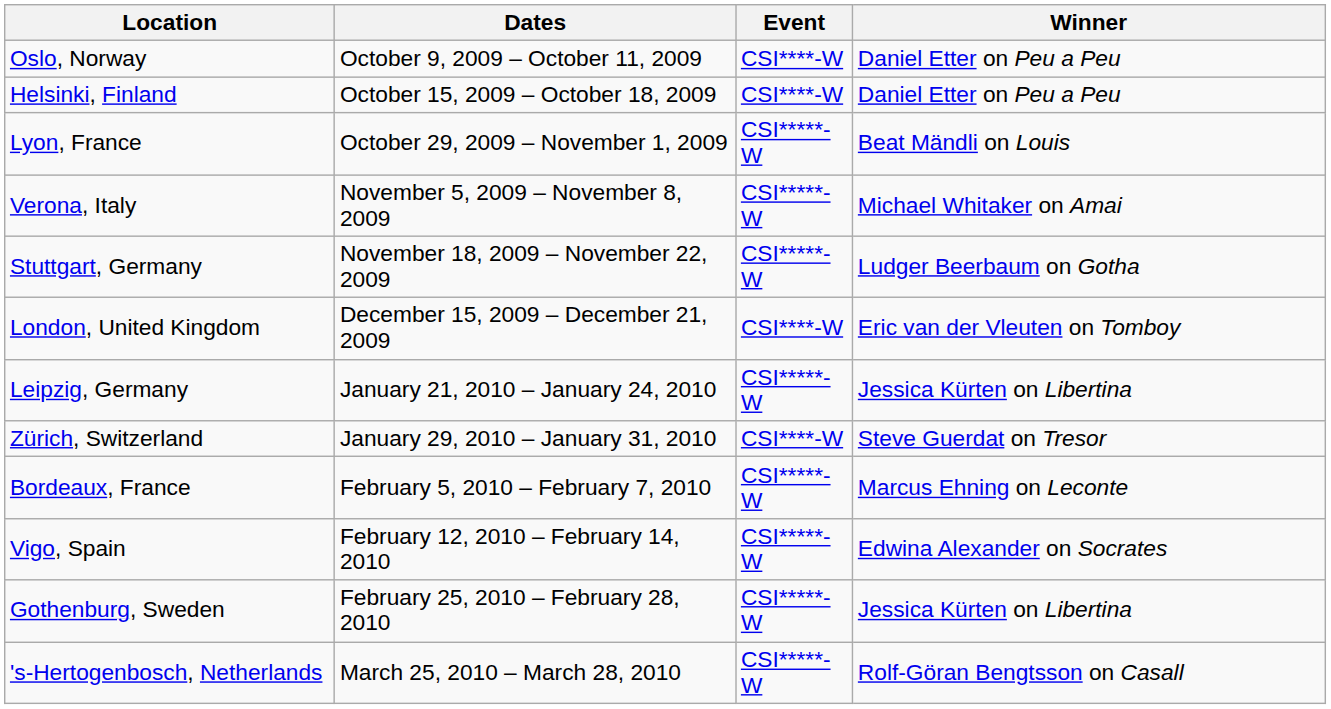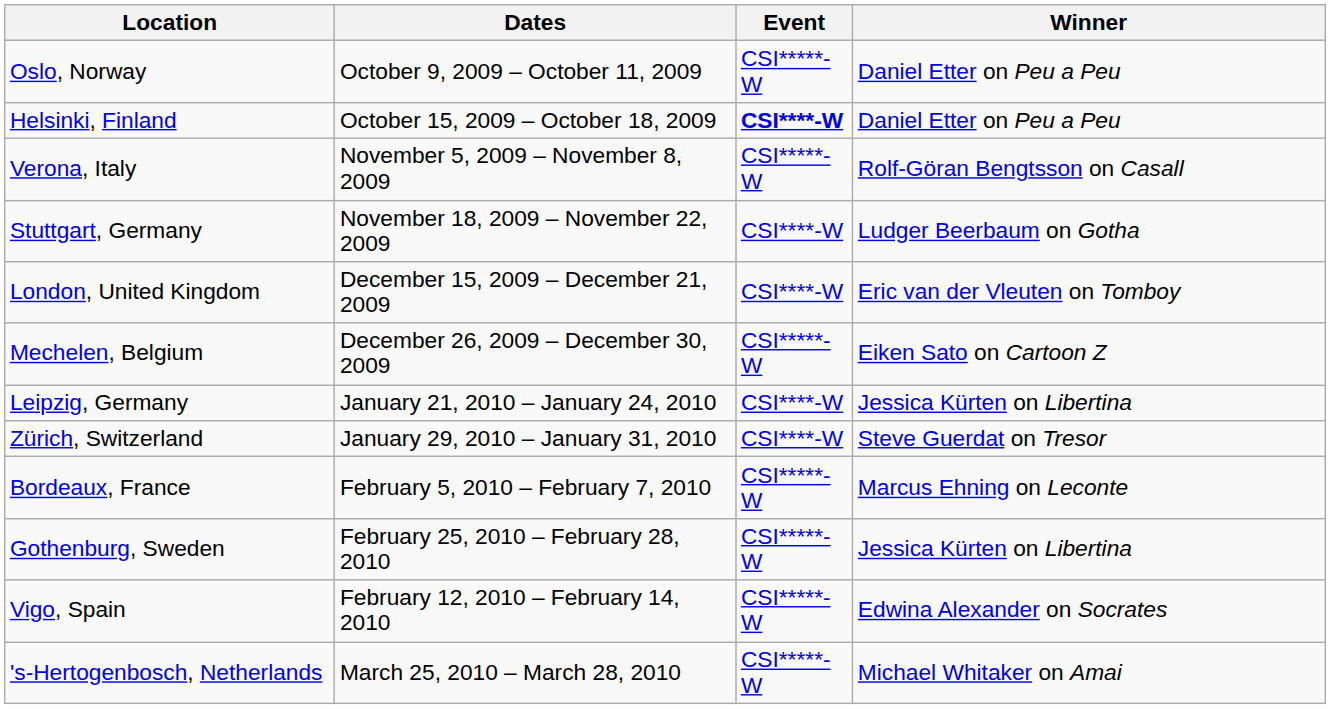 <table class="wikitable">
 <tr>
 <th width=225>Location</th>
 <th width=275>Dates</th>
 <th width=75>Event</th>
 <th width=325>Winner</th>
 </tr>
 <tr>
 <td> <a href='#'>Oslo</a>, Norway</td>
 <td>October 9, 2009 – October 11, 2009</td>
-<td><a href='#'>CSI****-W</a></td>
+<td><a href='#'>CSI*****-W</a></td>
 <td> <a href='#'>Daniel Etter</a> on <em>Peu a Peu</em></td>
 </tr>
 <tr>
 <td> <a href='#'>Helsinki</a>, <a href='#'>Finland</a></td>
 <td>October 15, 2009 – October 18, 2009</td>
-<td><a href='#'>CSI****-W</a></td>
+<td><strong><a href='#'>CSI****-W</a></strong></td>
 <td> <a href='#'>Daniel Etter</a> on <em>Peu a Peu</em></td>
-</tr>
-<tr>
-<td> <a href='#'>Lyon</a>, France</td>
-<td>October 29, 2009 – November 1, 2009</td>
-<td><a href='#'>CSI*****-W</a></td>
-<td> <a href='#'>Beat Mändli</a> on <em>Louis</em></td>
 </tr>
 <tr>
 <td> <a href='#'>Verona</a>, Italy</td>
 <td>November 5, 2009 – November 8, 2009</td>
 <td><a href='#'>CSI*****-W</a></td>
-<td> <a href='#'>Michael Whitaker</a> on <em>Amai</em></td>
+<td> <a href='#'>Rolf-Göran Bengtsson</a> on <em>Casall</em></td>
 </tr>
 <tr>
 <td> <a href='#'>Stuttgart</a>, Germany</td>
 <td>November 18, 2009 – November 22, 2009</td>
-<td><a href='#'>CSI*****-W</a></td>
+<td><a href='#'>CSI****-W</a></td>
 <td> <a href='#'>Ludger Beerbaum</a> on <em>Gotha</em></td>
 </tr>
 <tr>
 <td> <a href='#'>London</a>, United Kingdom</td>
 <td>December 15, 2009 – December 21, 2009</td>
 <td><a href='#'>CSI****-W</a></td>
 <td> <a href='#'>Eric van der Vleuten</a> on <em>Tomboy</em></td>
 </tr>
 <tr>
+<td> <a href='#'>Mechelen</a>, Belgium</td>
+<td>December 26, 2009 – December 30, 2009</td>
+<td><a href='#'>CSI*****-W</a></td>
+<td> <a href='#'>Eiken Sato</a>  on <em>Cartoon Z</em></td>
+</tr>
+<tr>
 <td> <a href='#'>Leipzig</a>, Germany</td>
 <td>January 21, 2010 – January 24, 2010</td>
-<td><a href='#'>CSI*****-W</a></td>
+<td><a href='#'>CSI****-W</a></td>
 <td> <a href='#'>Jessica Kürten</a> on <em>Libertina</em></td>
 </tr>
 <tr>
 <td> <a href='#'>Zürich</a>, Switzerland</td>
 <td>January 29, 2010 – January 31, 2010</td>
 <td><a href='#'>CSI****-W</a></td>
 <td> <a href='#'>Steve Guerdat</a> on <em>Tresor</em></td>
 </tr>
 <tr>
 <td> <a href='#'>Bordeaux</a>, France</td>
 <td>February 5, 2010 – February 7, 2010</td>
 <td><a href='#'>CSI*****-W</a></td>
 <td> <a href='#'>Marcus Ehning</a> on <em>Leconte</em></td>
 </tr>
 <tr>
+<td> <a href='#'>Gothenburg</a>, Sweden</td>
+<td>February 25, 2010 – February 28, 2010</td>
+<td><a href='#'>CSI*****-W</a></td>
+<td> <a href='#'>Jessica Kürten</a> on <em>Libertina</em></td>
+</tr>
+<tr>
 <td> <a href='#'>Vigo</a>, Spain</td>
 <td>February 12, 2010 – February 14, 2010</td>
 <td><a href='#'>CSI*****-W</a></td>
 <td> <a href='#'>Edwina Alexander</a> on <em>Socrates</em></td>
 </tr>
 <tr>
-<td> <a href='#'>Gothenburg</a>, Sweden</td>
-<td>February 25, 2010 – February 28, 2010</td>
-<td><a href='#'>CSI*****-W</a></td>
-<td> <a href='#'>Jessica Kürten</a> on <em>Libertina</em></td>
-</tr>
-<tr>
 <td> <a href='#'>'s-Hertogenbosch</a>, <a href='#'>Netherlands</a></td>
 <td>March 25, 2010 – March 28, 2010</td>
 <td><a href='#'>CSI*****-W</a></td>
-<td> <a href='#'>Rolf-Göran Bengtsson</a> on <em>Casall</em></td>
+<td> <a href='#'>Michael Whitaker</a> on <em>Amai</em></td>
 </tr>
 </table>
